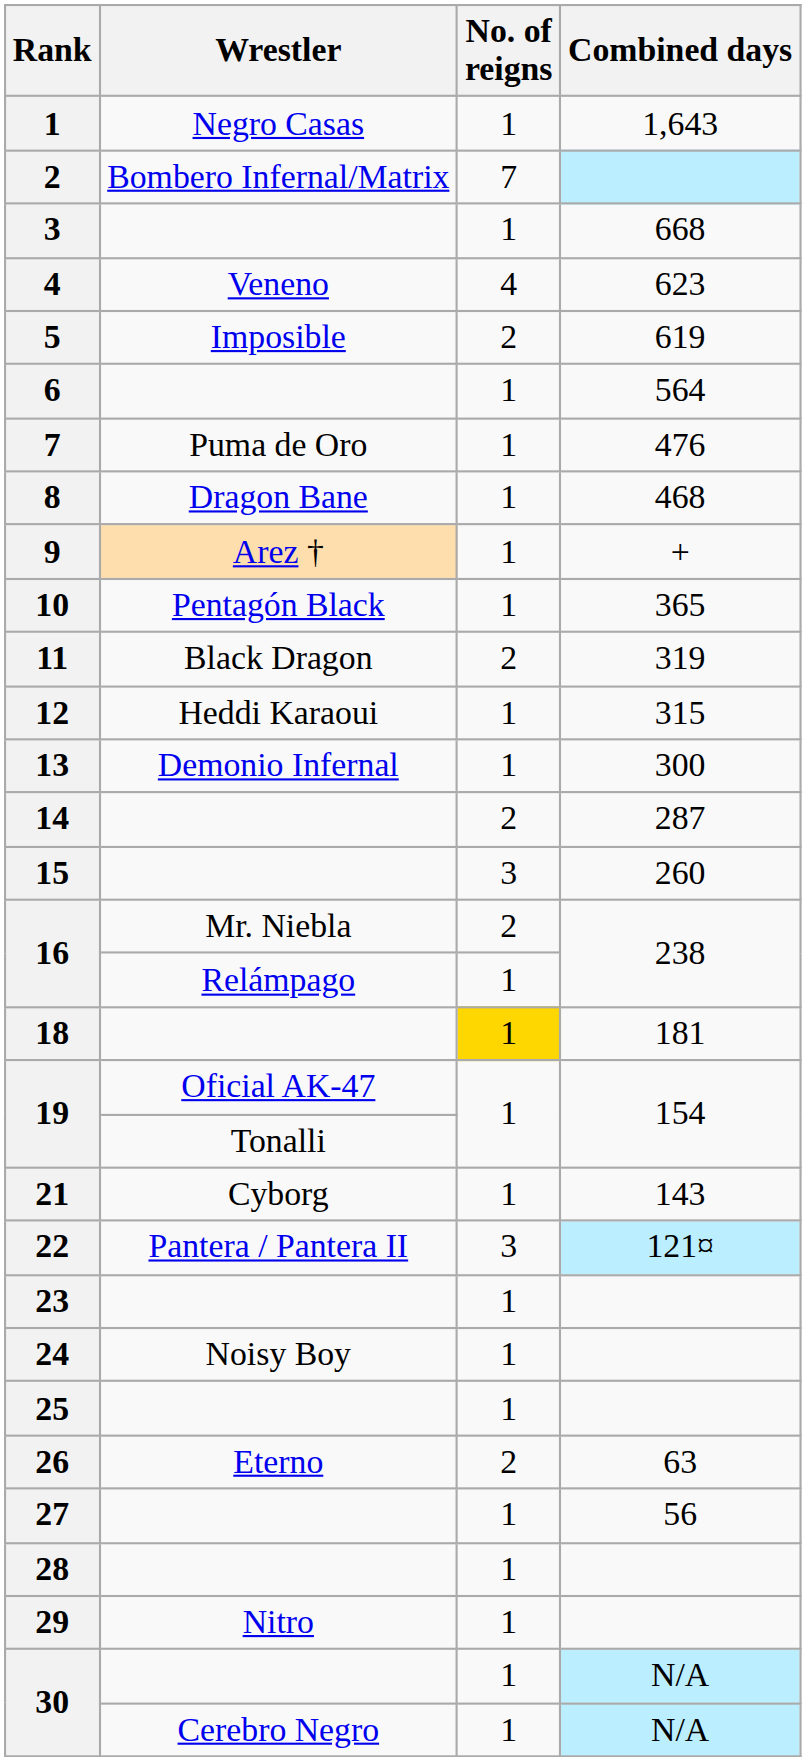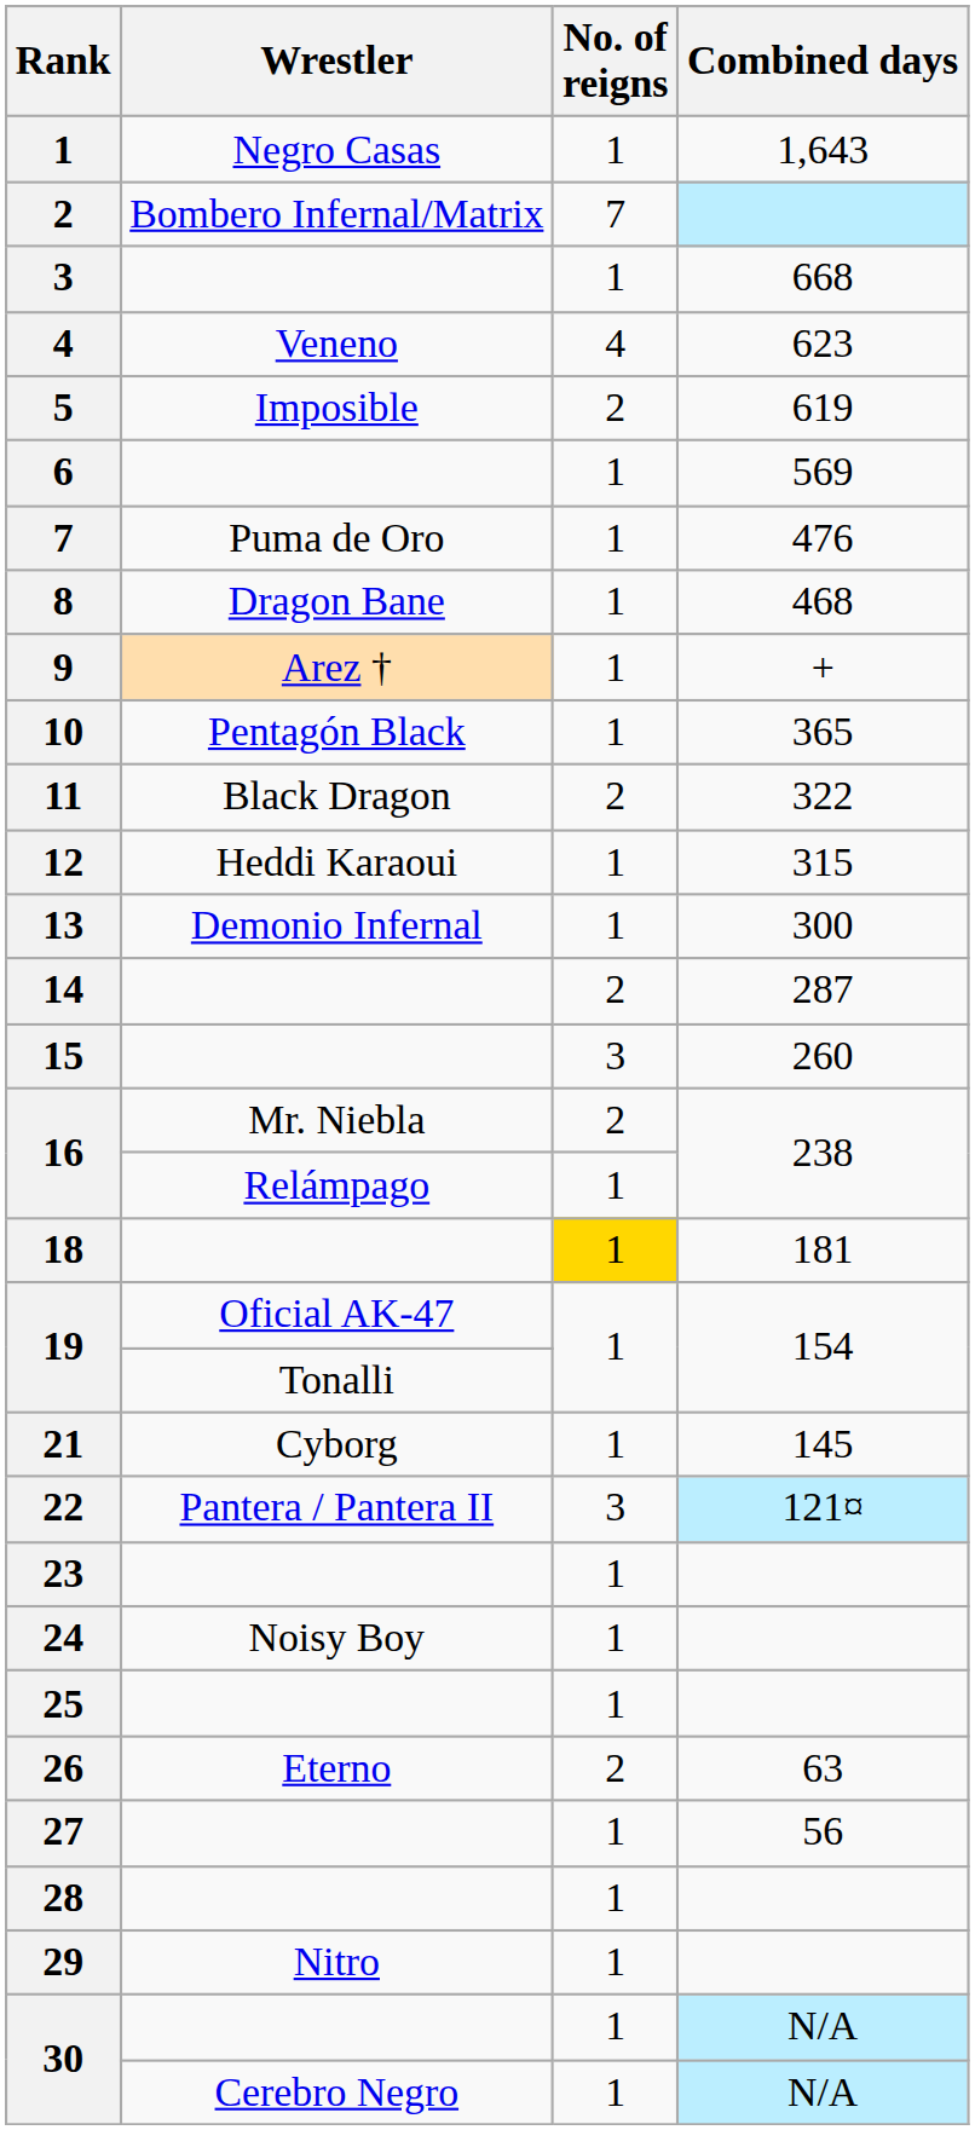 <table class="wikitable sortable" style="text-align:center">
 <tr>
 <th>Rank</th>
 <th>Wrestler</th>
 <th>No. of<br>reigns</th>
 <th>Combined days</th>
 </tr>
 <tr>
 <th>1</th>
 <td><a href='#'>Negro Casas</a></td>
 <td>1</td>
 <td>1,643</td>
 </tr>
 <tr>
 <th>2</th>
 <td><a href='#'>Bombero Infernal/Matrix</a></td>
 <td>7</td>
 <td style="background-color:#bbeeff"></td>
 </tr>
 <tr>
 <th>3</th>
 <td></td>
 <td>1</td>
 <td>668</td>
 </tr>
 <tr>
 <th>4</th>
 <td><a href='#'>Veneno</a></td>
 <td>4</td>
 <td>623</td>
 </tr>
 <tr>
 <th>5</th>
 <td><a href='#'>Imposible</a></td>
 <td>2</td>
 <td>619</td>
 </tr>
 <tr>
 <th>6</th>
 <td></td>
 <td>1</td>
-<td>564</td>
+<td>569</td>
 </tr>
 <tr>
 <th>7</th>
 <td>Puma de Oro</td>
 <td>1</td>
 <td>476</td>
 </tr>
 <tr>
 <th>8</th>
 <td><a href='#'>Dragon Bane</a></td>
 <td>1</td>
 <td>468</td>
 </tr>
 <tr>
 <th>9</th>
 <td style="background: #ffdead;"><a href='#'>Arez</a> †</td>
 <td>1</td>
 <td>+</td>
 </tr>
 <tr>
 <th>10</th>
 <td><a href='#'>Pentagón Black</a></td>
 <td>1</td>
 <td>365</td>
 </tr>
 <tr>
 <th>11</th>
 <td>Black Dragon</td>
 <td>2</td>
-<td>319</td>
+<td>322</td>
 </tr>
 <tr>
 <th>12</th>
 <td>Heddi Karaoui</td>
 <td>1</td>
 <td>315</td>
 </tr>
 <tr>
 <th>13</th>
 <td><a href='#'>Demonio Infernal</a></td>
 <td>1</td>
 <td>300</td>
 </tr>
 <tr>
 <th>14</th>
 <td></td>
 <td>2</td>
 <td>287</td>
 </tr>
 <tr>
 <th>15</th>
 <td></td>
 <td>3</td>
 <td>260</td>
 </tr>
 <tr>
 <th rowspan=2>16</th>
 <td>Mr. Niebla</td>
 <td>2</td>
 <td rowspan=2>238</td>
 </tr>
 <tr>
 <td><a href='#'>Relámpago</a></td>
 <td>1</td>
 </tr>
 <tr>
 <th>18</th>
 <td></td>
 <td style="background: gold;">1</td>
 <td>181</td>
 </tr>
 <tr>
 <th rowspan=2>19</th>
 <td><a href='#'>Oficial AK-47</a></td>
 <td rowspan=2>1</td>
 <td rowspan=2>154</td>
 </tr>
 <tr>
 <td>Tonalli</td>
 </tr>
 <tr>
 <th>21</th>
 <td>Cyborg</td>
 <td>1</td>
-<td>143</td>
+<td>145</td>
 </tr>
 <tr>
 <th>22</th>
 <td><a href='#'>Pantera / Pantera II</a></td>
 <td>3</td>
 <td style="background-color:#bbeeff">121¤</td>
 </tr>
 <tr>
 <th>23</th>
 <td></td>
 <td>1</td>
 <td></td>
 </tr>
 <tr>
 <th>24</th>
 <td>Noisy Boy</td>
 <td>1</td>
 <td></td>
 </tr>
 <tr>
 <th>25</th>
 <td></td>
 <td>1</td>
 <td></td>
 </tr>
 <tr>
 <th>26</th>
 <td><a href='#'>Eterno</a></td>
 <td>2</td>
 <td>63</td>
 </tr>
 <tr>
 <th>27</th>
 <td></td>
 <td>1</td>
 <td>56</td>
 </tr>
 <tr>
 <th>28</th>
 <td></td>
 <td>1</td>
 <td></td>
 </tr>
 <tr>
 <th>29</th>
 <td><a href='#'>Nitro</a></td>
 <td>1</td>
 <td></td>
 </tr>
 <tr>
 <th rowspan=2>30</th>
 <td></td>
 <td>1</td>
 <td style="background-color:#bbeeff">N/A</td>
 </tr>
 <tr>
 <td><a href='#'>Cerebro Negro</a></td>
 <td>1</td>
 <td style="background-color:#bbeeff">N/A</td>
 </tr>
 </table>
